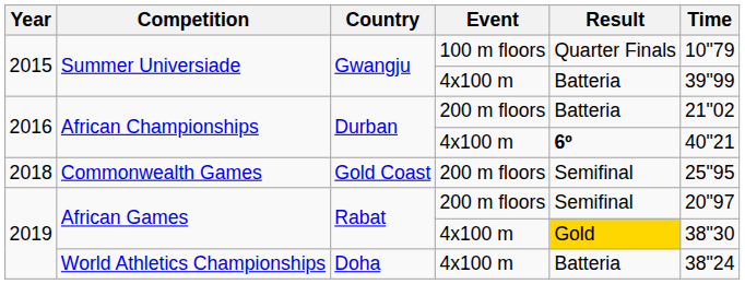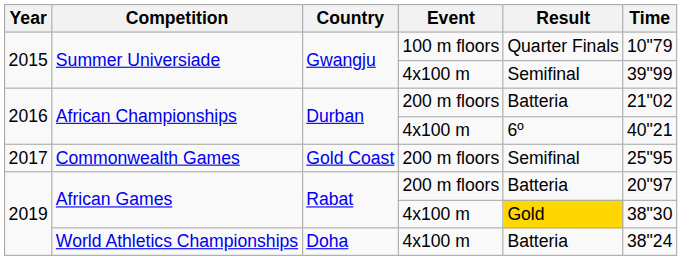 <table class="wikitable mw-collapsible">
 <tr>
 <th>Year</th>
 <th>Competition</th>
 <th>Country</th>
 <th>Event</th>
 <th>Result</th>
 <th>Time</th>
 </tr>
 <tr>
 <td rowspan="2">2015</td>
 <td rowspan="2"><a href='#'>Summer Universiade</a></td>
 <td rowspan="2"> <a href='#'>Gwangju</a></td>
 <td>100 m floors</td>
 <td>Quarter Finals</td>
 <td>10"79</td>
 </tr>
 <tr>
 <td>4x100 m</td>
-<td>Batteria</td>
+<td>Semifinal</td>
 <td>39"99</td>
 </tr>
 <tr>
 <td rowspan="2">2016</td>
 <td rowspan="2"><a href='#'>African Championships</a></td>
 <td rowspan="2"> <a href='#'>Durban</a></td>
 <td>200 m floors</td>
 <td>Batteria</td>
 <td>21"02</td>
 </tr>
 <tr>
 <td>4x100 m</td>
-<td><strong>6º</strong></td>
+<td>6º</td>
 <td>40"21</td>
 </tr>
 <tr>
-<td>2018</td>
+<td>2017</td>
 <td><a href='#'>Commonwealth Games</a></td>
 <td> <a href='#'>Gold Coast</a></td>
 <td>200 m floors</td>
 <td>Semifinal</td>
 <td>25"95</td>
 </tr>
 <tr>
 <td rowspan="3" align="center">2019</td>
 <td rowspan="2"><a href='#'>African Games</a></td>
 <td rowspan="2"> <a href='#'>Rabat</a></td>
 <td>200 m floors</td>
-<td>Semifinal</td>
+<td>Batteria</td>
 <td>20"97</td>
 </tr>
 <tr>
 <td>4x100 m</td>
 <td bgcolor="gold">Gold</td>
 <td>38"30</td>
 </tr>
 <tr>
 <td><a href='#'>World Athletics Championships</a></td>
 <td> <a href='#'>Doha</a></td>
 <td>4x100 m</td>
 <td>Batteria</td>
 <td>38"24</td>
 </tr>
 </table>
